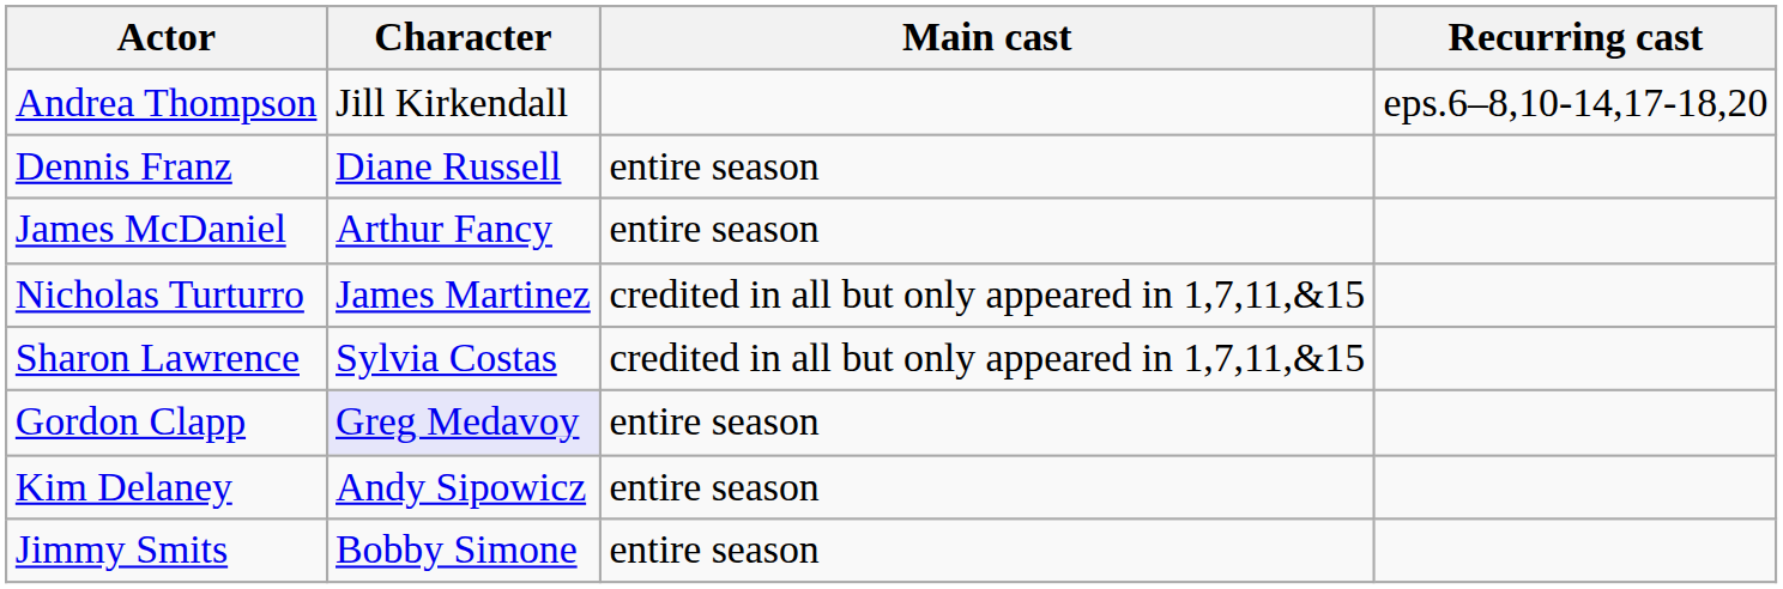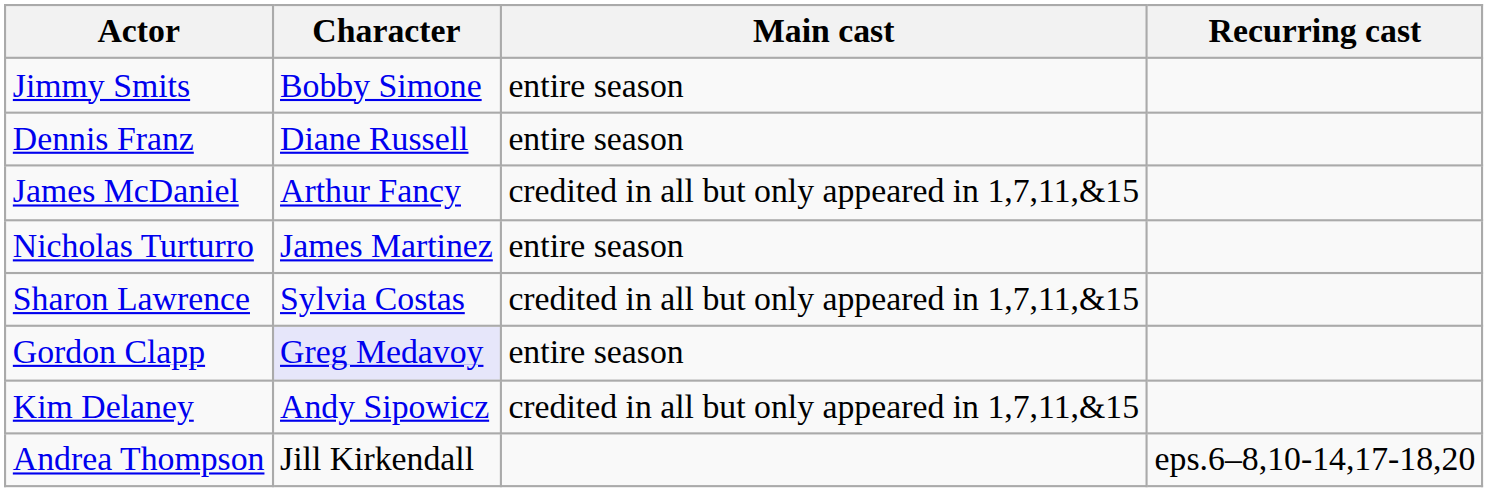 <table class="wikitable sortable" border="1">
 <tr>
 <th>Actor</th>
 <th>Character</th>
 <th>Main cast</th>
 <th>Recurring cast</th>
 </tr>
 <tr>
-<td><a href='#'>Andrea Thompson</a></td>
-<td>Jill Kirkendall</td>
+<td><a href='#'>Jimmy Smits</a></td>
+<td><a href='#'>Bobby Simone</a></td>
+<td>entire season</td>
 <td></td>
-<td>eps.6–8,10-14,17-18,20</td>
 </tr>
 <tr>
 <td><a href='#'>Dennis Franz</a></td>
 <td><a href='#'>Diane Russell</a></td>
 <td>entire season</td>
 <td></td>
 </tr>
 <tr>
 <td><a href='#'>James McDaniel</a></td>
 <td><a href='#'>Arthur Fancy</a></td>
-<td>entire season</td>
+<td>credited in all but only appeared in 1,7,11,&15</td>
 <td></td>
 </tr>
 <tr>
 <td><a href='#'>Nicholas Turturro</a></td>
 <td><a href='#'>James Martinez</a></td>
-<td>credited in all but only appeared in 1,7,11,&15</td>
+<td>entire season</td>
 <td></td>
 </tr>
 <tr>
 <td><a href='#'>Sharon Lawrence</a></td>
 <td><a href='#'>Sylvia Costas</a></td>
 <td>credited in all but only appeared in 1,7,11,&15</td>
 <td></td>
 </tr>
 <tr>
 <td><a href='#'>Gordon Clapp</a></td>
 <td style="background: lavender;"><a href='#'>Greg Medavoy</a></td>
 <td>entire season</td>
 <td></td>
 </tr>
 <tr>
 <td><a href='#'>Kim Delaney</a></td>
 <td><a href='#'>Andy Sipowicz</a></td>
-<td>entire season</td>
+<td>credited in all but only appeared in 1,7,11,&15</td>
 <td></td>
 </tr>
 <tr>
-<td><a href='#'>Jimmy Smits</a></td>
-<td><a href='#'>Bobby Simone</a></td>
-<td>entire season</td>
+<td><a href='#'>Andrea Thompson</a></td>
+<td>Jill Kirkendall</td>
 <td></td>
+<td>eps.6–8,10-14,17-18,20</td>
 </tr>
 </table>
